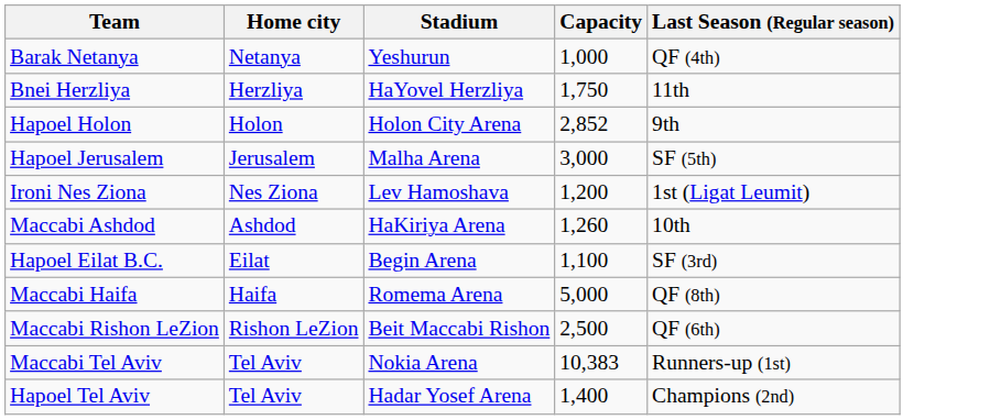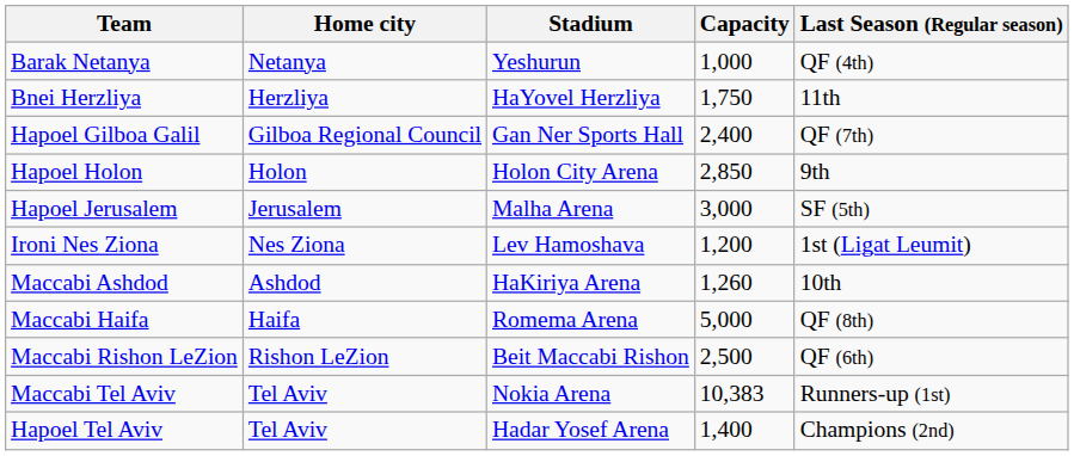 <table class="wikitable sortable">
 <tr>
 <th>Team</th>
 <th>Home city</th>
 <th>Stadium</th>
 <th>Capacity</th>
 <th>Last Season <small>(Regular season)</small></th>
 </tr>
 <tr>
 <td><a href='#'>Barak Netanya</a></td>
 <td><a href='#'>Netanya</a></td>
 <td><a href='#'>Yeshurun</a></td>
 <td>1,000</td>
 <td>QF <small>(4th)</small></td>
 </tr>
 <tr>
 <td><a href='#'>Bnei Herzliya</a></td>
 <td><a href='#'>Herzliya</a></td>
 <td><a href='#'>HaYovel Herzliya</a></td>
 <td>1,750</td>
 <td>11th</td>
 </tr>
 <tr>
+<td><a href='#'>Hapoel Gilboa Galil</a></td>
+<td><a href='#'>Gilboa Regional Council</a></td>
+<td><a href='#'>Gan Ner Sports Hall</a></td>
+<td>2,400</td>
+<td>QF <small>(7th)</small></td>
+</tr>
+<tr>
 <td><a href='#'>Hapoel Holon</a></td>
 <td><a href='#'>Holon</a></td>
 <td><a href='#'>Holon City Arena</a></td>
-<td>2,852</td>
+<td>2,850</td>
 <td>9th</td>
 </tr>
 <tr>
 <td><a href='#'>Hapoel Jerusalem</a></td>
 <td><a href='#'>Jerusalem</a></td>
 <td><a href='#'>Malha Arena</a></td>
 <td>3,000</td>
 <td>SF <small>(5th)</small></td>
 </tr>
 <tr>
 <td><a href='#'>Ironi Nes Ziona</a></td>
 <td><a href='#'>Nes Ziona</a></td>
 <td><a href='#'>Lev Hamoshava</a></td>
 <td>1,200</td>
 <td>1st (<a href='#'>Ligat Leumit</a>)</td>
 </tr>
 <tr>
 <td><a href='#'>Maccabi Ashdod</a></td>
 <td><a href='#'>Ashdod</a></td>
 <td><a href='#'>HaKiriya Arena</a></td>
 <td>1,260</td>
 <td>10th</td>
-</tr>
-<tr>
-<td><a href='#'>Hapoel Eilat B.C.</a></td>
-<td><a href='#'>Eilat</a></td>
-<td><a href='#'>Begin Arena</a></td>
-<td>1,100</td>
-<td>SF <small>(3rd)</small></td>
 </tr>
 <tr>
 <td><a href='#'>Maccabi Haifa</a></td>
 <td><a href='#'>Haifa</a></td>
 <td><a href='#'>Romema Arena</a></td>
 <td>5,000</td>
 <td>QF <small>(8th)</small></td>
 </tr>
 <tr>
 <td><a href='#'>Maccabi Rishon LeZion</a></td>
 <td><a href='#'>Rishon LeZion</a></td>
 <td><a href='#'>Beit Maccabi Rishon</a></td>
 <td>2,500</td>
 <td>QF <small>(6th)</small></td>
 </tr>
 <tr>
 <td><a href='#'>Maccabi Tel Aviv</a></td>
 <td><a href='#'>Tel Aviv</a></td>
 <td><a href='#'>Nokia Arena</a></td>
 <td>10,383</td>
 <td>Runners-up <small>(1st)</small></td>
 </tr>
 <tr>
 <td><a href='#'>Hapoel Tel Aviv</a></td>
 <td><a href='#'>Tel Aviv</a></td>
 <td><a href='#'>Hadar Yosef Arena</a></td>
 <td>1,400</td>
 <td>Champions <small>(2nd)</small></td>
 </tr>
 </table>
